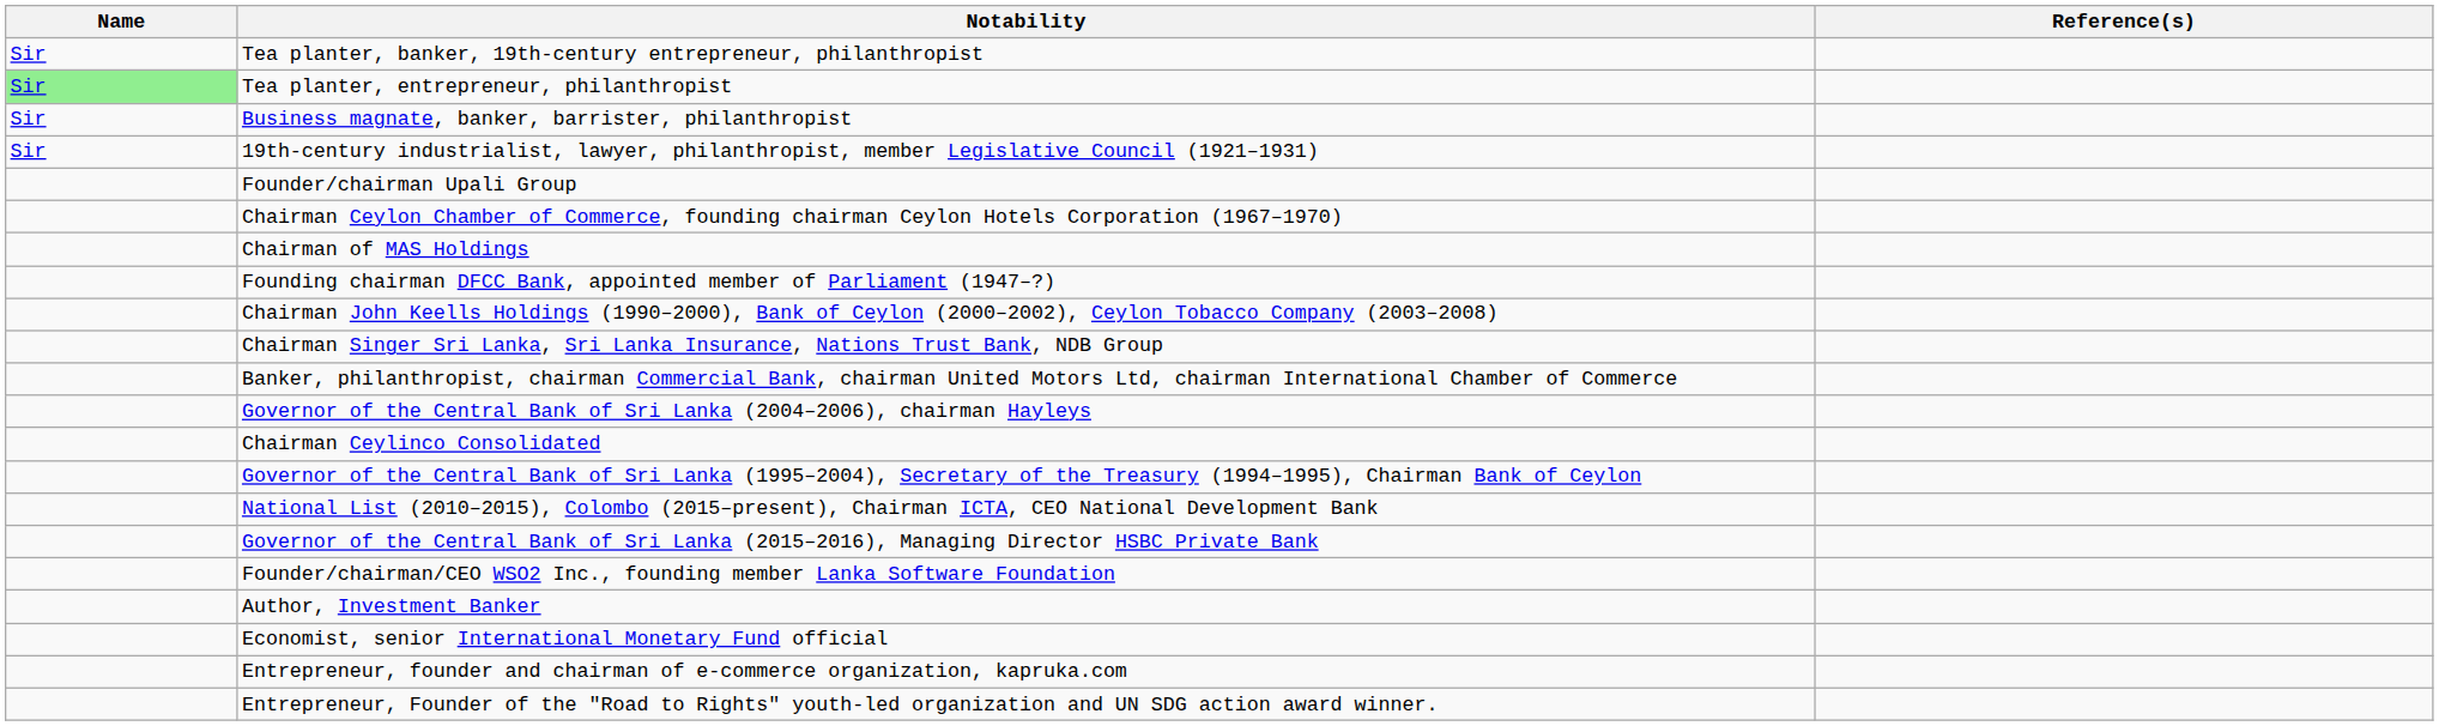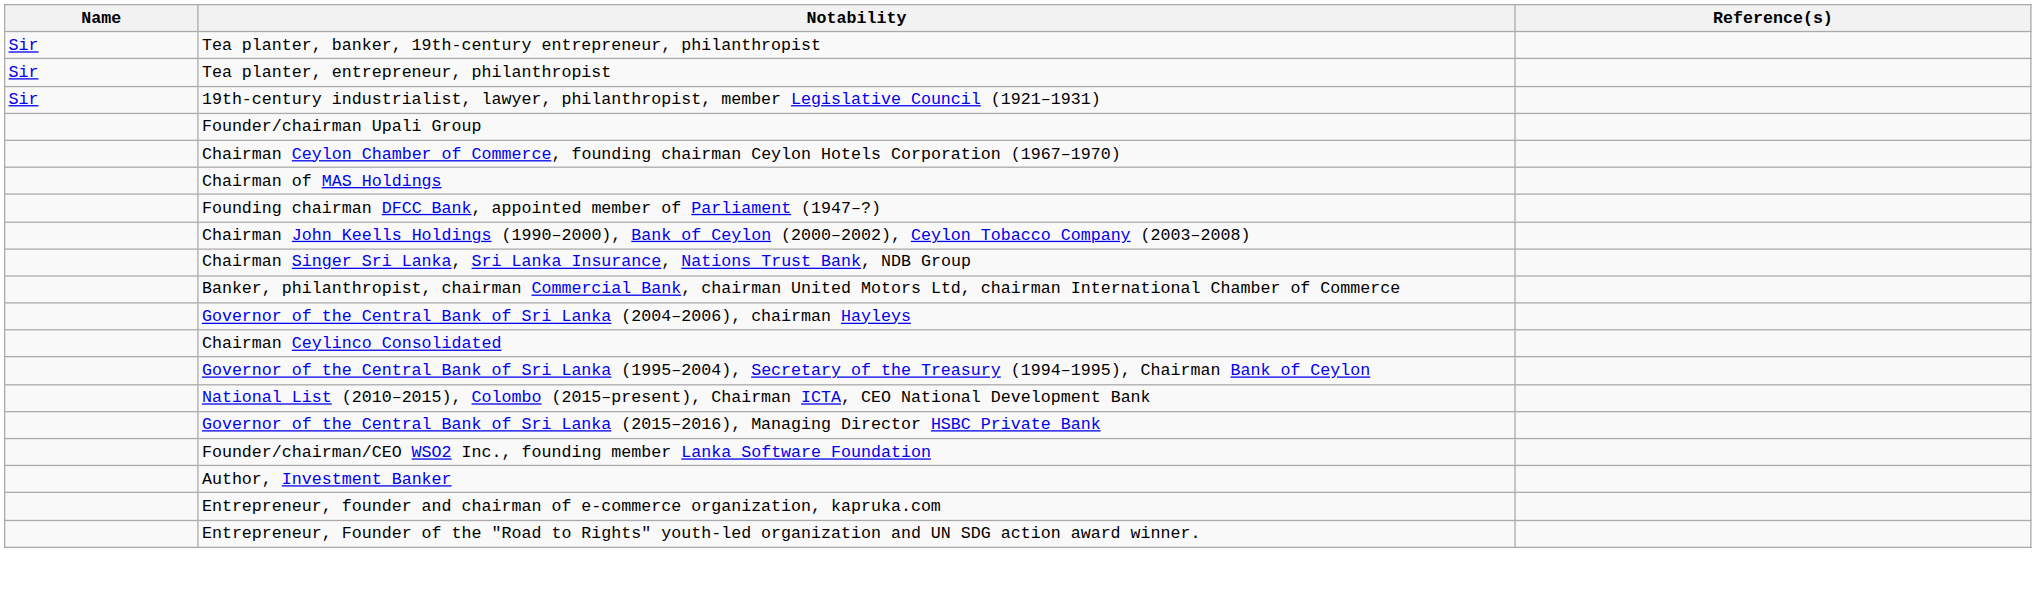 <table class="wikitable sortable" style="width:100%">
 <tr>
 <th style="width:*;">Name</th>
 <th style="width:65%;" class="unsortable">Notability</th>
 <th style="width:*;" class="unsortable">Reference(s)</th>
 </tr>
 <tr>
 <td><a href='#'>Sir</a> </td>
 <td>Tea planter, banker, 19th-century entrepreneur, philanthropist</td>
 <td style="text-align:center;"></td>
 </tr>
 <tr>
-<td style="background: lightgreen;"><a href='#'>Sir</a> </td>
+<td><a href='#'>Sir</a> </td>
 <td>Tea planter, entrepreneur, philanthropist</td>
-<td style="text-align:center;"></td>
-</tr>
-<tr>
-<td><a href='#'>Sir</a> </td>
-<td><a href='#'>Business magnate</a>, banker, barrister, philanthropist</td>
 <td style="text-align:center;"></td>
 </tr>
 <tr>
 <td><a href='#'>Sir</a> </td>
 <td>19th-century industrialist, lawyer, philanthropist, member <a href='#'>Legislative Council</a> (1921–1931)</td>
 <td style="text-align:center;"></td>
 </tr>
 <tr>
 <td></td>
 <td>Founder/chairman Upali Group</td>
 <td style="text-align:center;"></td>
 </tr>
 <tr>
 <td></td>
 <td>Chairman <a href='#'>Ceylon Chamber of Commerce</a>, founding chairman Ceylon Hotels Corporation (1967–1970)</td>
 <td style="text-align:center;"></td>
 </tr>
 <tr>
 <td></td>
 <td>Chairman of <a href='#'>MAS Holdings</a></td>
 <td style="text-align:center;"></td>
 </tr>
 <tr>
 <td></td>
 <td>Founding chairman <a href='#'>DFCC Bank</a>, appointed member of <a href='#'>Parliament</a> (1947–?)</td>
 <td style="text-align:center;"></td>
 </tr>
 <tr>
 <td></td>
 <td>Chairman <a href='#'>John Keells Holdings</a> (1990–2000), <a href='#'>Bank of Ceylon</a> (2000–2002), <a href='#'>Ceylon Tobacco Company</a> (2003–2008)</td>
 <td style="text-align:center;"></td>
 </tr>
 <tr>
 <td></td>
 <td>Chairman <a href='#'>Singer Sri Lanka</a>, <a href='#'>Sri Lanka Insurance</a>, <a href='#'>Nations Trust Bank</a>, NDB Group</td>
 <td style="text-align:center;"></td>
 </tr>
 <tr>
 <td></td>
 <td>Banker, philanthropist, chairman <a href='#'>Commercial Bank</a>, chairman United Motors Ltd, chairman International Chamber of Commerce</td>
 <td style="text-align:center;"></td>
 </tr>
 <tr>
 <td></td>
 <td><a href='#'>Governor of the Central Bank of Sri Lanka</a> (2004–2006), chairman <a href='#'>Hayleys</a></td>
 <td style="text-align:center;"></td>
 </tr>
 <tr>
 <td></td>
 <td>Chairman <a href='#'>Ceylinco Consolidated</a></td>
 <td style="text-align:center;"></td>
 </tr>
 <tr>
 <td></td>
 <td><a href='#'>Governor of the Central Bank of Sri Lanka</a> (1995–2004), <a href='#'>Secretary of the Treasury</a> (1994–1995), Chairman <a href='#'>Bank of Ceylon</a></td>
 <td style="text-align:center;"></td>
 </tr>
 <tr>
 <td></td>
 <td><a href='#'>National List</a> (2010–2015), <a href='#'>Colombo</a> (2015–present), Chairman <a href='#'>ICTA</a>, CEO National Development Bank</td>
 <td style="text-align:center;"></td>
 </tr>
 <tr>
 <td></td>
 <td><a href='#'>Governor of the Central Bank of Sri Lanka</a> (2015–2016), Managing Director <a href='#'>HSBC Private Bank</a></td>
 <td style="text-align:center;"></td>
 </tr>
 <tr>
 <td></td>
 <td>Founder/chairman/CEO <a href='#'>WSO2</a> Inc., founding member <a href='#'>Lanka Software Foundation</a></td>
 <td style="text-align:center;"></td>
 </tr>
 <tr>
 <td></td>
 <td>Author, <a href='#'>Investment Banker</a></td>
 <td style="text-align:center;"></td>
 </tr>
 <tr>
 <td></td>
-<td>Economist, senior <a href='#'>International Monetary Fund</a> official</td>
-<td style="text-align:center;"></td>
-</tr>
-<tr>
-<td></td>
 <td>Entrepreneur, founder and chairman of e-commerce organization, kapruka.com</td>
 <td style="text-align:center;"></td>
 </tr>
 <tr>
 <td></td>
 <td>Entrepreneur, Founder of the "Road to Rights" youth-led organization and UN SDG action award winner.</td>
 <td style="text-align:center;"></td>
 </tr>
 </table>
